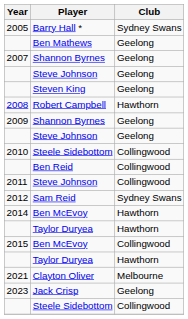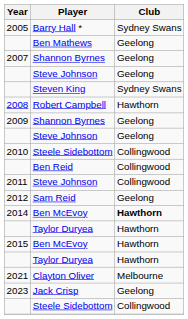 <table class="wikitable collapsible collapsed">
 <tr>
 <th><strong>Year</strong></th>
 <th><span><strong>Player</strong></span></th>
 <th><strong>Club</strong></th>
 </tr>
 <tr>
 <td>2005</td>
 <td><a href='#'>Barry Hall</a> *</td>
 <td>Sydney Swans</td>
 </tr>
 <tr>
 <td></td>
 <td><a href='#'>Ben Mathews</a></td>
 <td>Geelong</td>
 </tr>
 <tr>
 <td>2007</td>
 <td><a href='#'>Shannon Byrnes</a></td>
 <td>Geelong</td>
 </tr>
 <tr>
 <td></td>
 <td><a href='#'>Steve Johnson</a></td>
 <td>Geelong</td>
 </tr>
 <tr>
 <td></td>
 <td><a href='#'>Steven King</a></td>
-<td>Geelong</td>
+<td>Sydney Swans</td>
 </tr>
 <tr>
 <td><a href='#'>2008</a></td>
 <td><a href='#'>Robert Campbell</a></td>
 <td>Hawthorn</td>
 </tr>
 <tr>
 <td>2009</td>
 <td><a href='#'>Shannon Byrnes</a></td>
 <td>Geelong</td>
 </tr>
 <tr>
 <td></td>
 <td><a href='#'>Steve Johnson</a></td>
 <td>Geelong</td>
 </tr>
 <tr>
 <td>2010</td>
 <td><a href='#'>Steele Sidebottom</a></td>
 <td>Collingwood</td>
 </tr>
 <tr>
 <td></td>
 <td><a href='#'>Ben Reid</a></td>
 <td>Collingwood</td>
 </tr>
 <tr>
 <td>2011</td>
 <td><a href='#'>Steve Johnson</a></td>
 <td>Collingwood</td>
 </tr>
 <tr>
 <td>2012</td>
 <td><a href='#'>Sam Reid</a></td>
-<td>Sydney Swans</td>
+<td>Geelong</td>
 </tr>
 <tr>
 <td>2014</td>
 <td><a href='#'>Ben McEvoy</a></td>
-<td>Hawthorn</td>
+<td><strong>Hawthorn</strong></td>
 </tr>
 <tr>
 <td></td>
 <td><a href='#'>Taylor Duryea</a></td>
 <td>Hawthorn</td>
 </tr>
 <tr>
 <td>2015</td>
 <td><a href='#'>Ben McEvoy</a></td>
-<td>Collingwood</td>
+<td>Hawthorn</td>
 </tr>
 <tr>
 <td></td>
 <td><a href='#'>Taylor Duryea</a></td>
 <td>Hawthorn</td>
 </tr>
 <tr>
 <td>2021</td>
 <td><a href='#'>Clayton Oliver</a></td>
 <td>Melbourne</td>
 </tr>
 <tr>
 <td>2023</td>
 <td><a href='#'>Jack Crisp</a></td>
 <td>Geelong</td>
 </tr>
 <tr>
 <td></td>
 <td><a href='#'>Steele Sidebottom</a></td>
 <td>Collingwood</td>
 </tr>
 <tr>
 </tr>
 </table>
